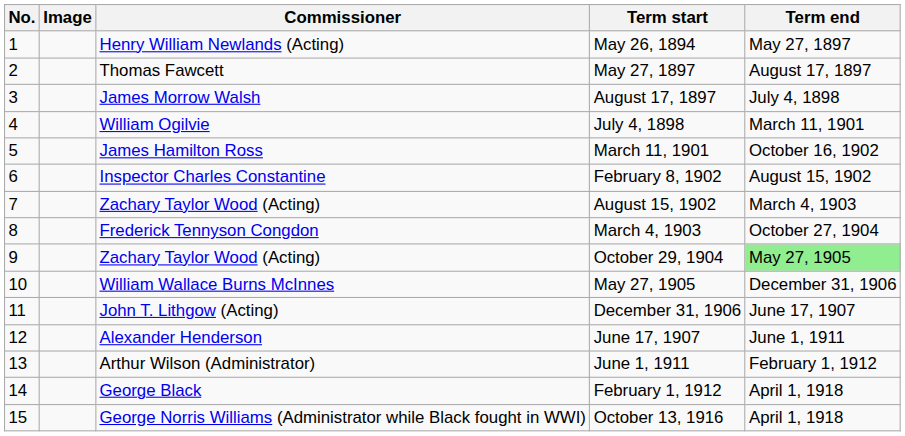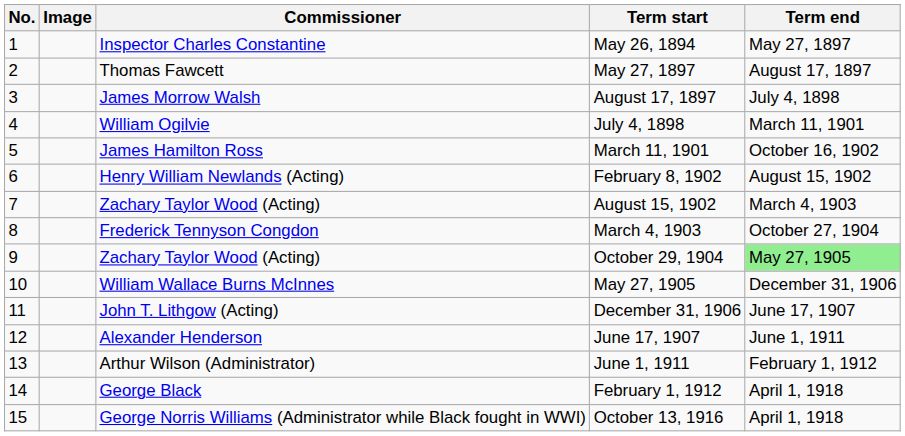 <table class="wikitable">
 <tr>
 <th>No.</th>
 <th>Image</th>
 <th>Commissioner</th>
 <th>Term start</th>
 <th>Term end</th>
 </tr>
 <tr>
 <td>1</td>
 <td></td>
-<td><a href='#'>Henry William Newlands</a>  (Acting)</td>
+<td><a href='#'>Inspector Charles Constantine</a></td>
 <td>May 26, 1894</td>
 <td>May 27, 1897</td>
 </tr>
 <tr>
 <td>2</td>
 <td></td>
 <td>Thomas Fawcett</td>
 <td>May 27, 1897</td>
 <td>August 17, 1897</td>
 </tr>
 <tr>
 <td>3</td>
 <td></td>
 <td><a href='#'>James Morrow Walsh</a></td>
 <td>August 17, 1897</td>
 <td>July 4, 1898</td>
 </tr>
 <tr>
 <td>4</td>
 <td></td>
 <td><a href='#'>William Ogilvie</a></td>
 <td>July 4, 1898</td>
 <td>March 11, 1901</td>
 </tr>
 <tr>
 <td>5</td>
 <td></td>
 <td><a href='#'>James Hamilton Ross</a></td>
 <td>March 11, 1901</td>
 <td>October 16, 1902</td>
 </tr>
 <tr>
 <td>6</td>
 <td></td>
-<td><a href='#'>Inspector Charles Constantine</a></td>
+<td><a href='#'>Henry William Newlands</a>  (Acting)</td>
 <td>February 8, 1902</td>
 <td>August 15, 1902</td>
 </tr>
 <tr>
 <td>7</td>
 <td></td>
 <td><a href='#'>Zachary Taylor Wood</a> (Acting)</td>
 <td>August 15, 1902</td>
 <td>March 4, 1903</td>
 </tr>
 <tr>
 <td>8</td>
 <td></td>
 <td><a href='#'>Frederick Tennyson Congdon</a></td>
 <td>March 4, 1903</td>
 <td>October 27, 1904</td>
 </tr>
 <tr>
 <td>9</td>
 <td></td>
 <td><a href='#'>Zachary Taylor Wood</a> (Acting)</td>
 <td>October 29, 1904</td>
 <td style="background: lightgreen;">May 27, 1905</td>
 </tr>
 <tr>
 <td>10</td>
 <td></td>
 <td><a href='#'>William Wallace Burns McInnes</a></td>
 <td>May 27, 1905</td>
 <td>December 31, 1906</td>
 </tr>
 <tr>
 <td>11</td>
 <td></td>
 <td><a href='#'>John T. Lithgow</a> (Acting)</td>
 <td>December 31, 1906</td>
 <td>June 17, 1907</td>
 </tr>
 <tr>
 <td>12</td>
 <td></td>
 <td><a href='#'>Alexander Henderson</a></td>
 <td>June 17, 1907</td>
 <td>June 1, 1911</td>
 </tr>
 <tr>
 <td>13</td>
 <td></td>
 <td>Arthur Wilson (Administrator)</td>
 <td>June 1, 1911</td>
 <td>February 1, 1912</td>
 </tr>
 <tr>
 <td>14</td>
 <td></td>
 <td><a href='#'>George Black</a></td>
 <td>February 1, 1912</td>
 <td>April 1, 1918</td>
 </tr>
 <tr>
 <td>15</td>
 <td></td>
 <td><a href='#'>George Norris Williams</a> (Administrator while Black fought in WWI)</td>
 <td>October 13, 1916</td>
 <td>April 1, 1918</td>
 </tr>
 </table>
